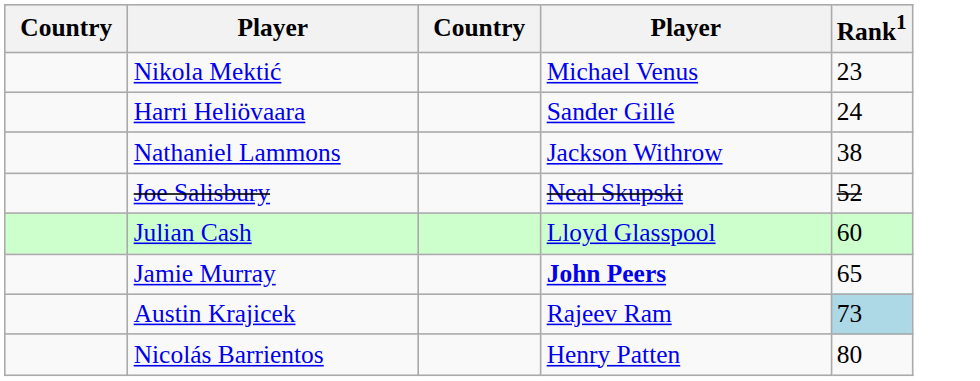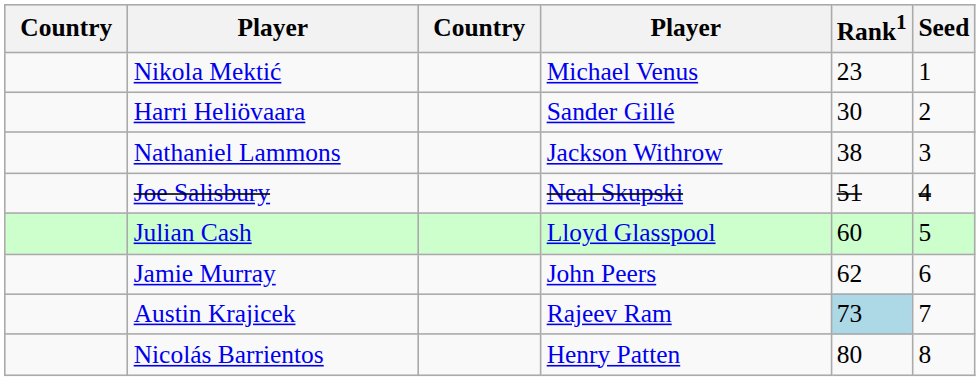 <table class="sortable wikitable">
 <tr>
 <th width="70">Country</th>
 <th width="175">Player</th>
 <th width="70">Country</th>
 <th width="175">Player</th>
 <th>Rank<sup>1</sup></th>
+<th>Seed</th>
 </tr>
 <tr>
 <td></td>
 <td><a href='#'>Nikola Mektić</a></td>
 <td></td>
 <td><a href='#'>Michael Venus</a></td>
 <td>23</td>
+<td>1</td>
 </tr>
 <tr>
 <td></td>
 <td><a href='#'>Harri Heliövaara</a></td>
 <td></td>
 <td><a href='#'>Sander Gillé</a></td>
-<td>24</td>
+<td>30</td>
+<td>2</td>
 </tr>
 <tr>
 <td></td>
 <td><a href='#'>Nathaniel Lammons</a></td>
 <td></td>
 <td><a href='#'>Jackson Withrow</a></td>
 <td>38</td>
+<td>3</td>
 </tr>
 <tr>
 <td><s></s></td>
 <td><s><a href='#'>Joe Salisbury</a></s></td>
 <td><s></s></td>
 <td><s><a href='#'>Neal Skupski</a></s></td>
-<td><s>52</s></td>
+<td><s>51</s></td>
+<td><s>4</s></td>
 </tr>
 <tr style="background:#cfc;">
 <td></td>
 <td><a href='#'>Julian Cash</a></td>
 <td></td>
 <td><a href='#'>Lloyd Glasspool</a></td>
 <td>60</td>
+<td>5</td>
 </tr>
 <tr>
 <td></td>
 <td><a href='#'>Jamie Murray</a></td>
 <td></td>
-<td><strong><a href='#'>John Peers</a></strong></td>
-<td>65</td>
+<td><a href='#'>John Peers</a></td>
+<td>62</td>
+<td>6</td>
 </tr>
 <tr>
 <td></td>
 <td><a href='#'>Austin Krajicek</a></td>
 <td></td>
 <td><a href='#'>Rajeev Ram</a></td>
 <td style="background: lightblue;">73</td>
+<td>7</td>
 </tr>
 <tr>
 <td></td>
 <td><a href='#'>Nicolás Barrientos</a></td>
 <td></td>
 <td><a href='#'>Henry Patten</a></td>
 <td>80</td>
+<td>8</td>
 </tr>
 </table>
